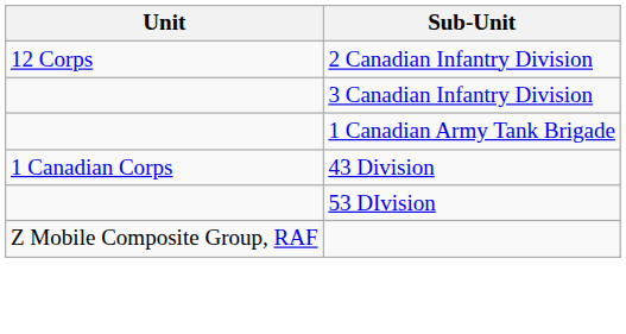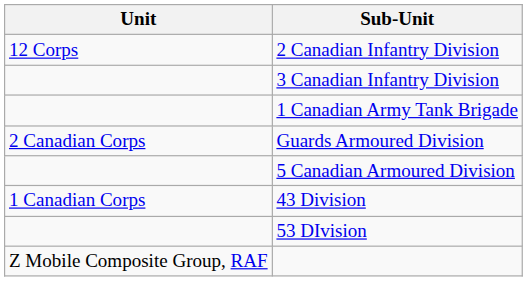 <table class="wikitable">
 <tr>
 <th>Unit</th>
 <th>Sub-Unit</th>
 </tr>
 <tr>
 <td><a href='#'>12 Corps</a></td>
 <td><a href='#'>2 Canadian Infantry Division</a></td>
 </tr>
 <tr>
 <td></td>
 <td><a href='#'>3 Canadian Infantry Division</a></td>
 </tr>
 <tr>
 <td></td>
 <td><a href='#'>1 Canadian Army Tank Brigade</a></td>
 </tr>
 <tr>
+<td><a href='#'>2 Canadian Corps</a></td>
+<td><a href='#'>Guards Armoured Division</a></td>
+</tr>
+<tr>
+<td></td>
+<td><a href='#'>5 Canadian Armoured Division</a></td>
+</tr>
+<tr>
 <td><a href='#'>1 Canadian Corps</a></td>
 <td><a href='#'>43 Division</a></td>
 </tr>
 <tr>
 <td></td>
 <td><a href='#'>53 DIvision</a></td>
 </tr>
 <tr>
 <td>Z Mobile Composite Group, <a href='#'>RAF</a></td>
 <td></td>
 </tr>
 </table>
